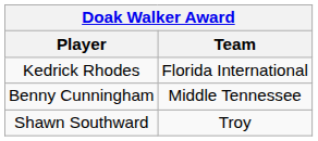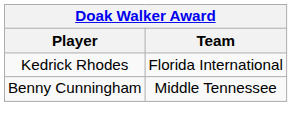 <table class="wikitable" style="text-align: center;">
 <tr>
 <th colspan="2"><strong><a href='#'>Doak Walker Award</a></strong></th>
 </tr>
 <tr>
 <th>Player</th>
 <th>Team</th>
 </tr>
 <tr>
 <td>Kedrick Rhodes</td>
 <td>Florida International</td>
 </tr>
 <tr>
 <td>Benny Cunningham</td>
 <td>Middle Tennessee</td>
 </tr>
-<tr>
-<td>Shawn Southward</td>
-<td>Troy</td>
-</tr>
 </table>
